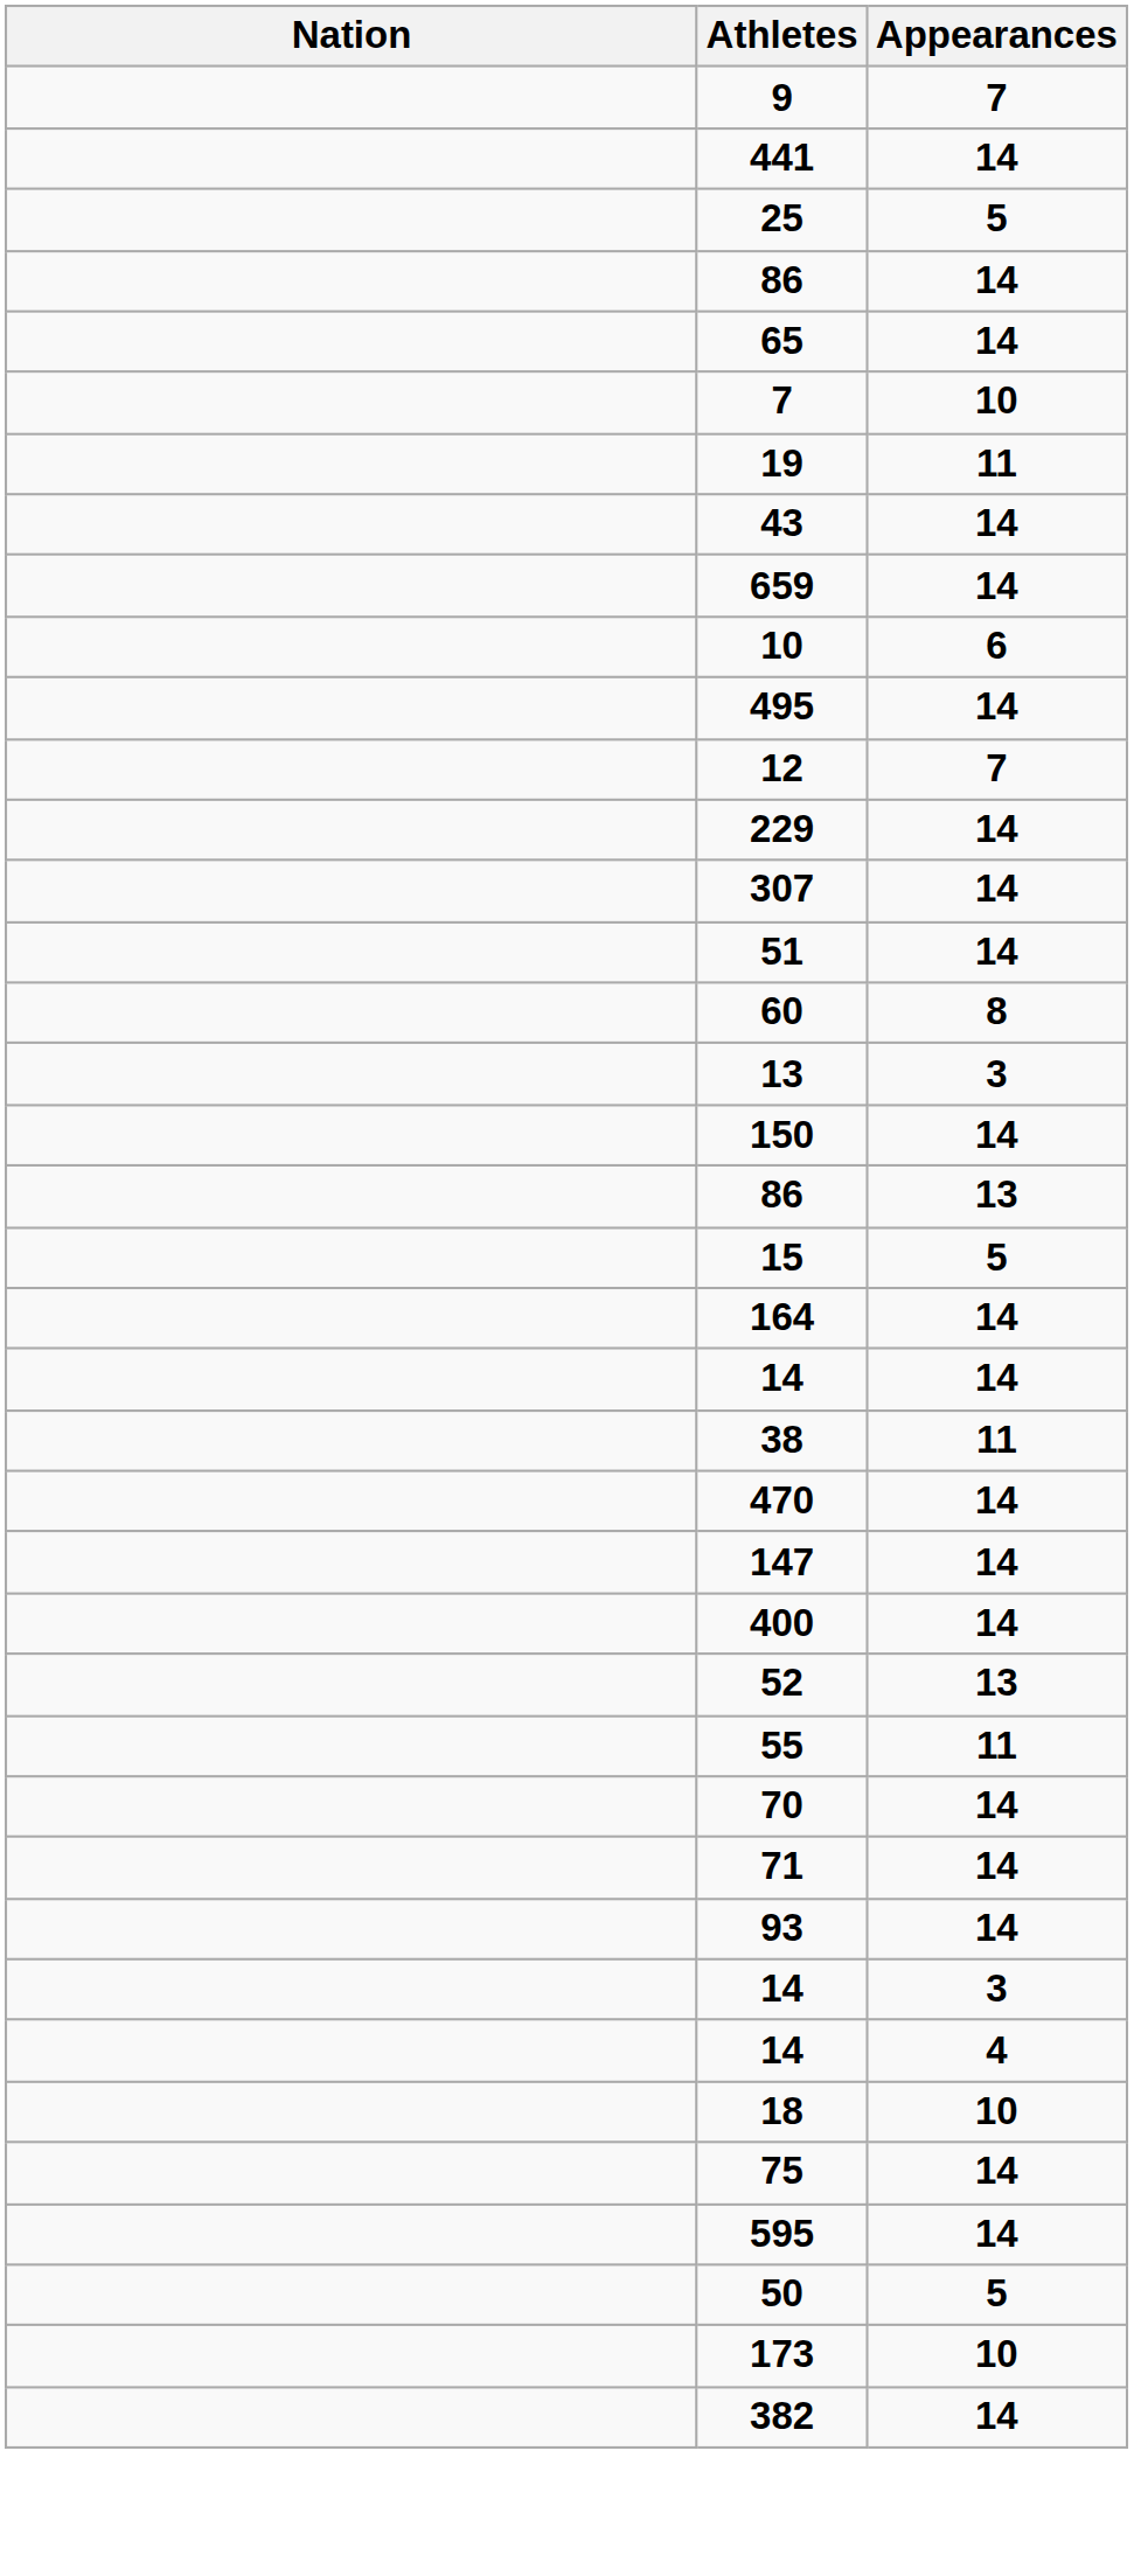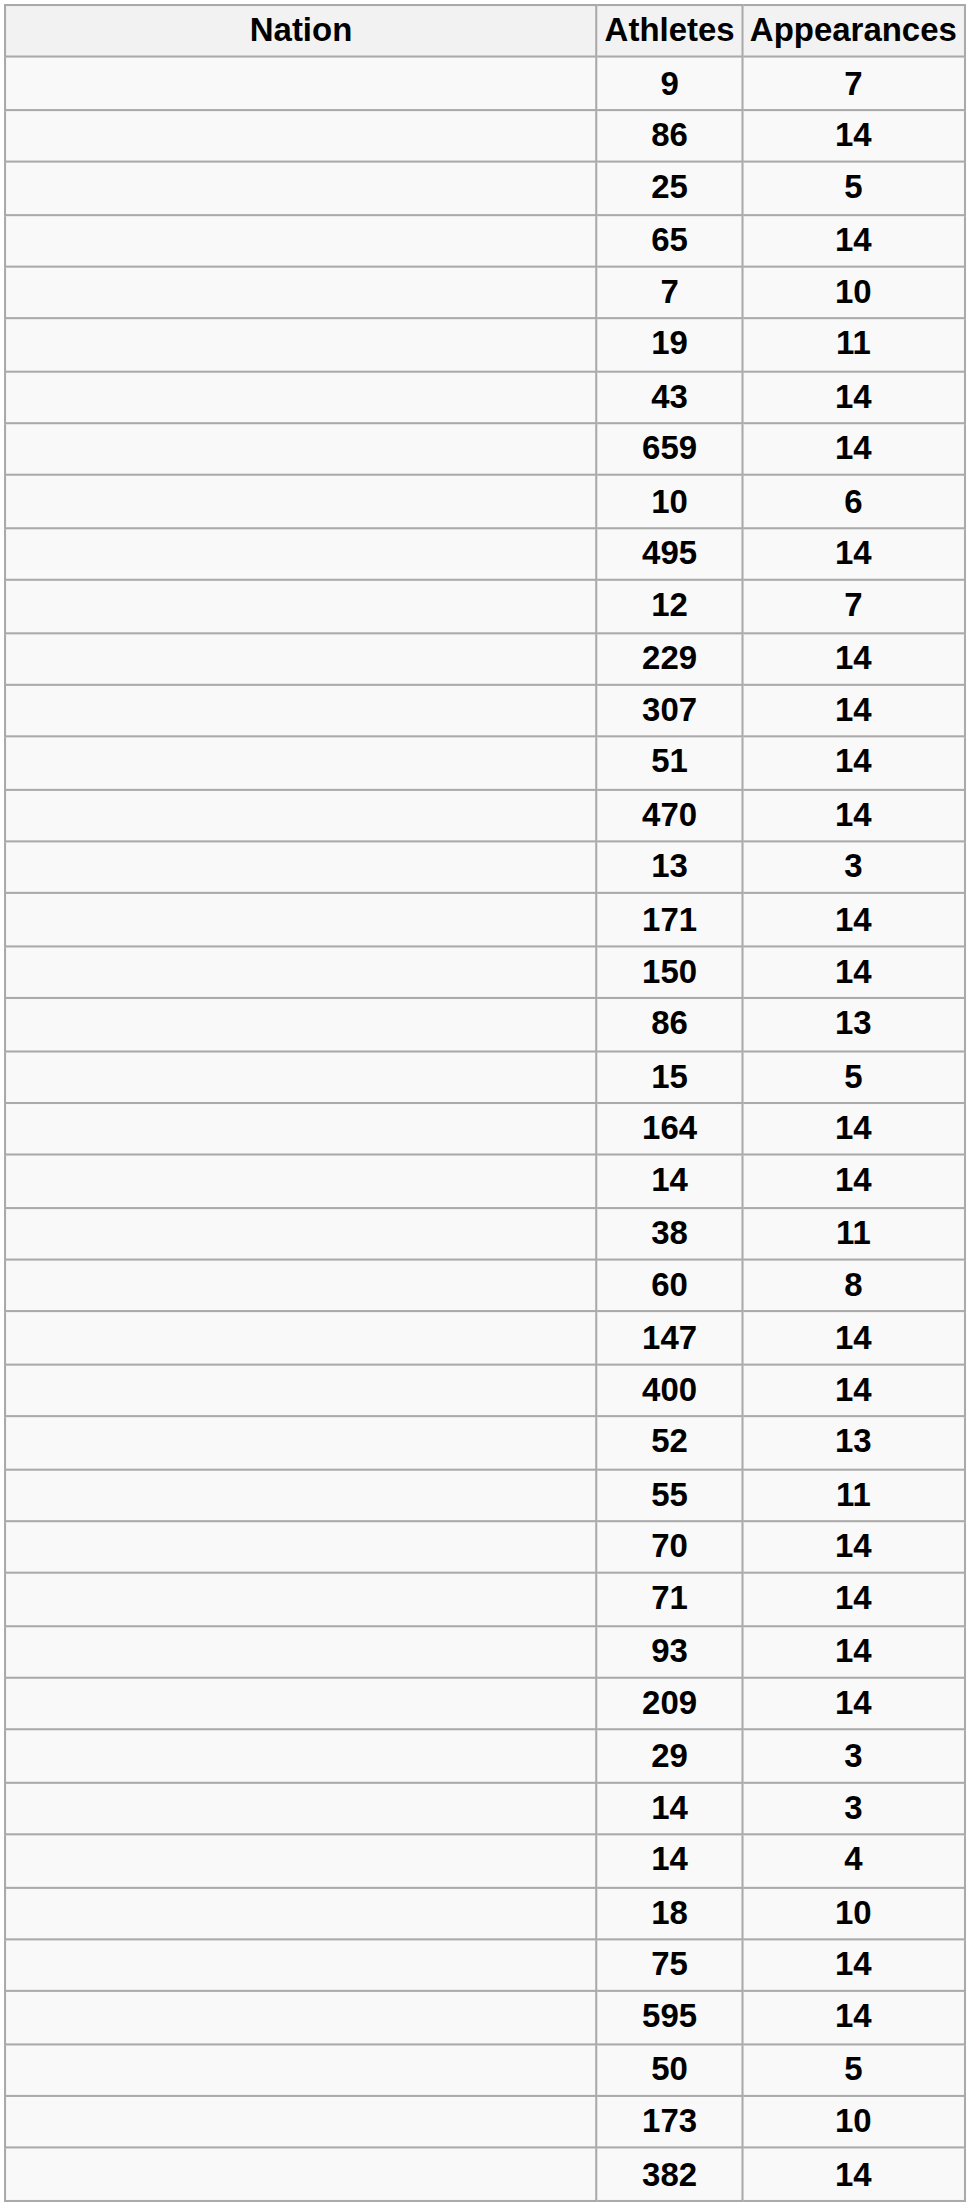 <table class="wikitable" style="text-align:center">
 <tr>
 <th style="width:280px;">Nation</th>
 <th>Athletes</th>
 <th>Appearances</th>
 </tr>
 <tr>
 <td align=left></td>
 <td><strong>9</strong></td>
 <td><strong>7</strong></td>
 </tr>
 <tr>
 <td align=left></td>
-<td><strong>441</strong></td>
+<td><strong>86</strong></td>
 <td><strong>14</strong></td>
 </tr>
 <tr>
 <td align=left></td>
 <td><strong>25</strong></td>
 <td><strong>5</strong></td>
-</tr>
-<tr>
-<td align=left></td>
-<td><strong>86</strong></td>
-<td><strong>14</strong></td>
 </tr>
 <tr>
 <td align=left></td>
 <td><strong>65</strong></td>
 <td><strong>14</strong></td>
 </tr>
 <tr>
 <td align=left></td>
 <td><strong>7</strong></td>
 <td><strong>10</strong></td>
 </tr>
 <tr>
 <td align=left></td>
 <td><strong>19</strong></td>
 <td><strong>11</strong></td>
 </tr>
 <tr>
 <td align=left></td>
 <td><strong>43</strong></td>
 <td><strong>14</strong></td>
 </tr>
 <tr>
 <td align=left></td>
 <td><strong>659</strong></td>
 <td><strong>14</strong></td>
 </tr>
 <tr>
 <td align=left></td>
 <td><strong>10</strong></td>
 <td><strong>6</strong></td>
 </tr>
 <tr>
 <td align=left></td>
 <td><strong>495</strong></td>
 <td><strong>14</strong></td>
 </tr>
 <tr>
 <td align=left></td>
 <td><strong>12</strong></td>
 <td><strong>7</strong></td>
 </tr>
 <tr>
 <td align=left></td>
 <td><strong>229</strong></td>
 <td><strong>14</strong></td>
 </tr>
 <tr>
 <td align=left></td>
 <td><strong>307</strong></td>
 <td><strong>14</strong></td>
 </tr>
 <tr>
 <td align=left></td>
 <td><strong>51</strong></td>
 <td><strong>14</strong></td>
 </tr>
 <tr>
 <td align=left></td>
-<td><strong>60</strong></td>
-<td><strong>8</strong></td>
+<td><strong>470</strong></td>
+<td><strong>14</strong></td>
 </tr>
 <tr>
 <td align=left></td>
 <td><strong>13</strong></td>
 <td><strong>3</strong></td>
+</tr>
+<tr>
+<td align=left></td>
+<td><strong>171</strong></td>
+<td><strong>14</strong></td>
 </tr>
 <tr>
 <td align=left></td>
 <td><strong>150</strong></td>
 <td><strong>14</strong></td>
 </tr>
 <tr>
 <td align=left></td>
 <td><strong>86</strong></td>
 <td><strong>13</strong></td>
 </tr>
 <tr>
 <td align=left></td>
 <td><strong>15</strong></td>
 <td><strong>5</strong></td>
 </tr>
 <tr>
 <td align=left></td>
 <td><strong>164</strong></td>
 <td><strong>14</strong></td>
 </tr>
 <tr>
 <td align=left></td>
 <td><strong>14</strong></td>
 <td><strong>14</strong></td>
 </tr>
 <tr>
 <td align=left></td>
 <td><strong>38</strong></td>
 <td><strong>11</strong></td>
 </tr>
 <tr>
 <td align=left></td>
-<td><strong>470</strong></td>
-<td><strong>14</strong></td>
+<td><strong>60</strong></td>
+<td><strong>8</strong></td>
 </tr>
 <tr>
 <td align=left></td>
 <td><strong>147</strong></td>
 <td><strong>14</strong></td>
 </tr>
 <tr>
 <td align=left></td>
 <td><strong>400</strong></td>
 <td><strong>14</strong></td>
 </tr>
 <tr>
 <td align=left></td>
 <td><strong>52</strong></td>
 <td><strong>13</strong></td>
 </tr>
 <tr>
 <td align=left></td>
 <td><strong>55</strong></td>
 <td><strong>11</strong></td>
 </tr>
 <tr>
 <td align=left></td>
 <td><strong>70</strong></td>
 <td><strong>14</strong></td>
 </tr>
 <tr>
 <td align=left></td>
 <td><strong>71</strong></td>
 <td><strong>14</strong></td>
 </tr>
 <tr>
 <td align=left></td>
 <td><strong>93</strong></td>
 <td><strong>14</strong></td>
+</tr>
+<tr>
+<td align=left></td>
+<td><strong>209</strong></td>
+<td><strong>14</strong></td>
+</tr>
+<tr>
+<td align=left></td>
+<td><strong>29</strong></td>
+<td><strong>3</strong></td>
 </tr>
 <tr>
 <td align=left></td>
 <td><strong>14</strong></td>
 <td><strong>3</strong></td>
 </tr>
 <tr>
 <td align=left></td>
 <td><strong>14</strong></td>
 <td><strong>4</strong></td>
 </tr>
 <tr>
 <td align=left></td>
 <td><strong>18</strong></td>
 <td><strong>10</strong></td>
 </tr>
 <tr>
 <td align=left></td>
 <td><strong>75</strong></td>
 <td><strong>14</strong></td>
 </tr>
 <tr>
 <td align=left></td>
 <td><strong>595</strong></td>
 <td><strong>14</strong></td>
 </tr>
 <tr>
 <td align=left></td>
 <td><strong>50</strong></td>
 <td><strong>5</strong></td>
 </tr>
 <tr>
 <td align=left></td>
 <td><strong>173</strong></td>
 <td><strong>10</strong></td>
 </tr>
 <tr>
 <td align=left></td>
 <td><strong>382</strong></td>
 <td><strong>14</strong></td>
 </tr>
 </table>
